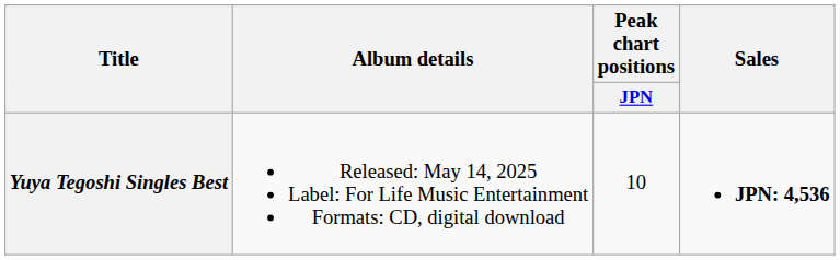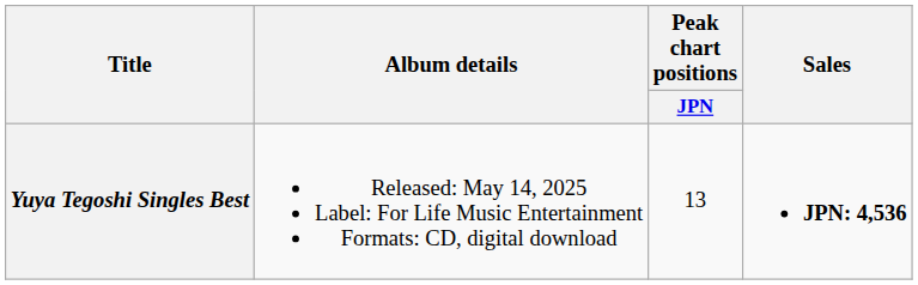 <table class="wikitable plainrowheaders" style="text-align:center;">
 <tr>
 <th rowspan="2">Title</th>
 <th rowspan="2">Album details</th>
 <th>Peak chart positions</th>
 <th rowspan="2">Sales</th>
 </tr>
 <tr>
 <th scope="col" style="width:2.5em;font-size:90%;"><a href='#'>JPN</a><br></th>
 </tr>
 <tr>
 <th scope= "row"><em>Yuya Tegoshi Singles Best</em></th>
 <td><br><ul><li>Released: May 14, 2025</li><li>Label: For Life Music Entertainment</li><li>Formats: CD, digital download</li></ul></td>
-<td>10</td>
+<td>13</td>
 <td><strong><br><ul><li>JPN: 4,536</li></ul></strong></td>
 </tr>
 </table>
